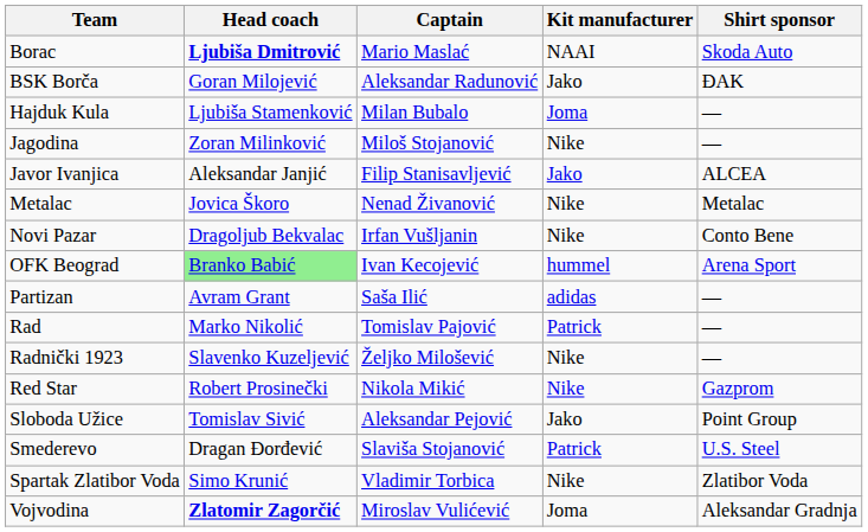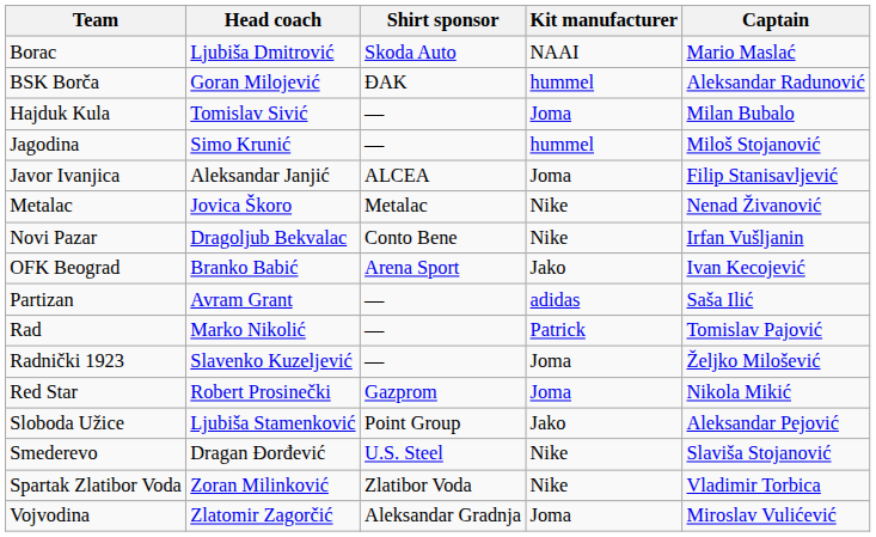 <table class="wikitable sortable" style="text-align: left;">
 <tr>
 <th>Team</th>
 <th>Head coach</th>
+<th>Shirt sponsor</th>
+<th>Kit manufacturer</th>
 <th>Captain</th>
-<th>Kit manufacturer</th>
-<th>Shirt sponsor</th>
 </tr>
 <tr>
 <td>Borac</td>
-<td><strong> <a href='#'>Ljubiša Dmitrović</a></strong></td>
+<td> <a href='#'>Ljubiša Dmitrović</a></td>
+<td><a href='#'>Skoda Auto</a></td>
+<td>NAAI</td>
 <td> <a href='#'>Mario Maslać</a></td>
-<td>NAAI</td>
-<td><a href='#'>Skoda Auto</a></td>
 </tr>
 <tr>
 <td>BSK Borča</td>
 <td> <a href='#'>Goran Milojević</a></td>
+<td>ĐAK</td>
+<td><a href='#'>hummel</a></td>
 <td> <a href='#'>Aleksandar Radunović</a></td>
-<td>Jako</td>
-<td>ĐAK</td>
 </tr>
 <tr>
 <td>Hajduk Kula</td>
-<td> <a href='#'>Ljubiša Stamenković</a></td>
+<td> <a href='#'>Tomislav Sivić</a></td>
+<td>—</td>
+<td><a href='#'>Joma</a></td>
 <td> <a href='#'>Milan Bubalo</a></td>
-<td><a href='#'>Joma</a></td>
-<td>—</td>
 </tr>
 <tr>
 <td>Jagodina</td>
-<td> <a href='#'>Zoran Milinković</a></td>
+<td> <a href='#'>Simo Krunić</a></td>
+<td>—</td>
+<td><a href='#'>hummel</a></td>
 <td> <a href='#'>Miloš Stojanović</a></td>
-<td>Nike</td>
-<td>—</td>
 </tr>
 <tr>
 <td>Javor Ivanjica</td>
 <td> Aleksandar Janjić</td>
+<td>ALCEA</td>
+<td>Joma</td>
 <td> <a href='#'>Filip Stanisavljević</a></td>
-<td><a href='#'>Jako</a></td>
-<td>ALCEA</td>
 </tr>
 <tr>
 <td>Metalac</td>
 <td> <a href='#'>Jovica Škoro</a></td>
+<td>Metalac</td>
+<td>Nike</td>
 <td> <a href='#'>Nenad Živanović</a></td>
-<td>Nike</td>
-<td>Metalac</td>
 </tr>
 <tr>
 <td>Novi Pazar</td>
 <td> <a href='#'>Dragoljub Bekvalac</a></td>
+<td>Conto Bene</td>
+<td>Nike</td>
 <td> <a href='#'>Irfan Vušljanin</a></td>
-<td>Nike</td>
-<td>Conto Bene</td>
 </tr>
 <tr>
 <td>OFK Beograd</td>
-<td style="background: lightgreen;"> <a href='#'>Branko Babić</a></td>
+<td> <a href='#'>Branko Babić</a></td>
+<td><a href='#'>Arena Sport</a></td>
+<td>Jako</td>
 <td> <a href='#'>Ivan Kecojević</a></td>
-<td><a href='#'>hummel</a></td>
-<td><a href='#'>Arena Sport</a></td>
 </tr>
 <tr>
 <td>Partizan</td>
 <td> <a href='#'>Avram Grant</a></td>
+<td>—</td>
+<td><a href='#'>adidas</a></td>
 <td> <a href='#'>Saša Ilić</a></td>
-<td><a href='#'>adidas</a></td>
-<td>—</td>
 </tr>
 <tr>
 <td>Rad</td>
 <td> <a href='#'>Marko Nikolić</a></td>
+<td>—</td>
+<td><a href='#'>Patrick</a></td>
 <td> <a href='#'>Tomislav Pajović</a></td>
-<td><a href='#'>Patrick</a></td>
-<td>—</td>
 </tr>
 <tr>
 <td>Radnički 1923</td>
 <td> <a href='#'>Slavenko Kuzeljević</a></td>
+<td>—</td>
+<td>Joma</td>
 <td> <a href='#'>Željko Milošević</a></td>
-<td>Nike</td>
-<td>—</td>
 </tr>
 <tr>
 <td>Red Star</td>
 <td> <a href='#'>Robert Prosinečki</a></td>
+<td><a href='#'>Gazprom</a></td>
+<td><a href='#'>Joma</a></td>
 <td> <a href='#'>Nikola Mikić</a></td>
-<td><a href='#'>Nike</a></td>
-<td><a href='#'>Gazprom</a></td>
 </tr>
 <tr>
 <td>Sloboda Užice</td>
-<td> <a href='#'>Tomislav Sivić</a></td>
+<td> <a href='#'>Ljubiša Stamenković</a></td>
+<td>Point Group</td>
+<td>Jako</td>
 <td> <a href='#'>Aleksandar Pejović</a></td>
-<td>Jako</td>
-<td>Point Group</td>
 </tr>
 <tr>
 <td>Smederevo</td>
 <td> Dragan Đorđević</td>
+<td><a href='#'>U.S. Steel</a></td>
+<td>Nike</td>
 <td> <a href='#'>Slaviša Stojanović</a></td>
-<td><a href='#'>Patrick</a></td>
-<td><a href='#'>U.S. Steel</a></td>
 </tr>
 <tr>
 <td>Spartak Zlatibor Voda</td>
-<td> <a href='#'>Simo Krunić</a></td>
+<td> <a href='#'>Zoran Milinković</a></td>
+<td>Zlatibor Voda</td>
+<td>Nike</td>
 <td> <a href='#'>Vladimir Torbica</a></td>
-<td>Nike</td>
-<td>Zlatibor Voda</td>
 </tr>
 <tr>
 <td>Vojvodina</td>
-<td><strong> <a href='#'>Zlatomir Zagorčić</a></strong></td>
+<td> <a href='#'>Zlatomir Zagorčić</a></td>
+<td>Aleksandar Gradnja</td>
+<td>Joma</td>
 <td> <a href='#'>Miroslav Vulićević</a></td>
-<td>Joma</td>
-<td>Aleksandar Gradnja</td>
 </tr>
 </table>
